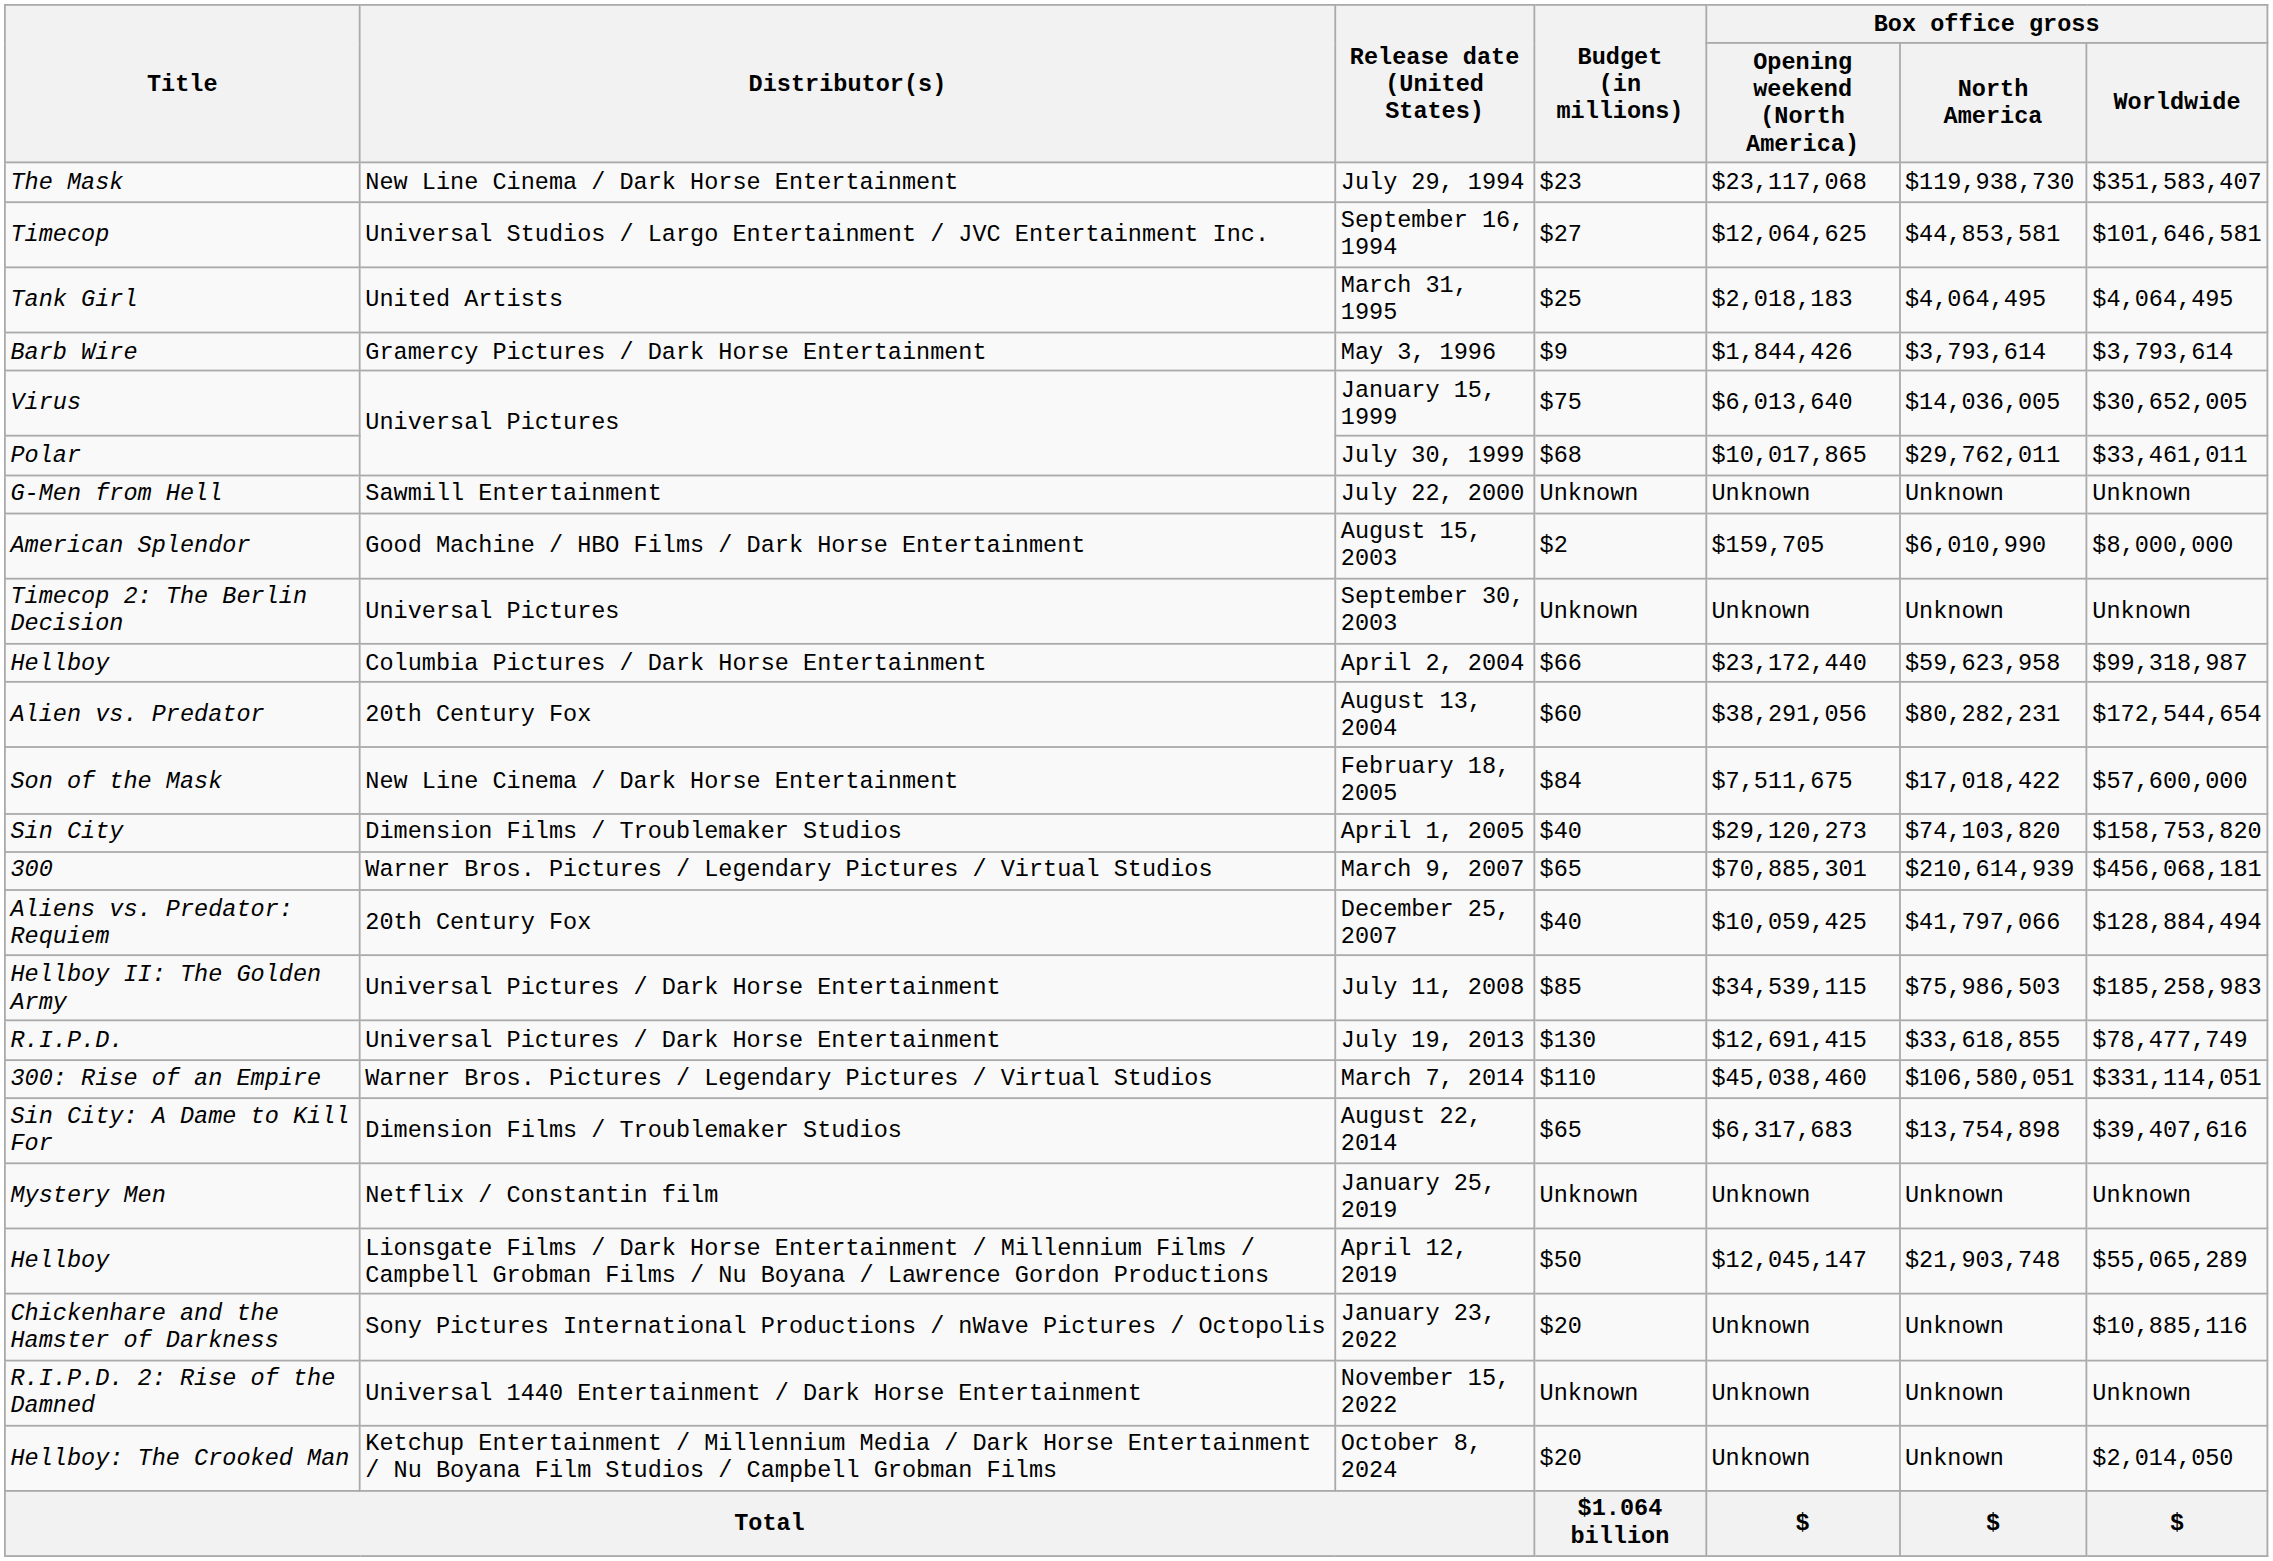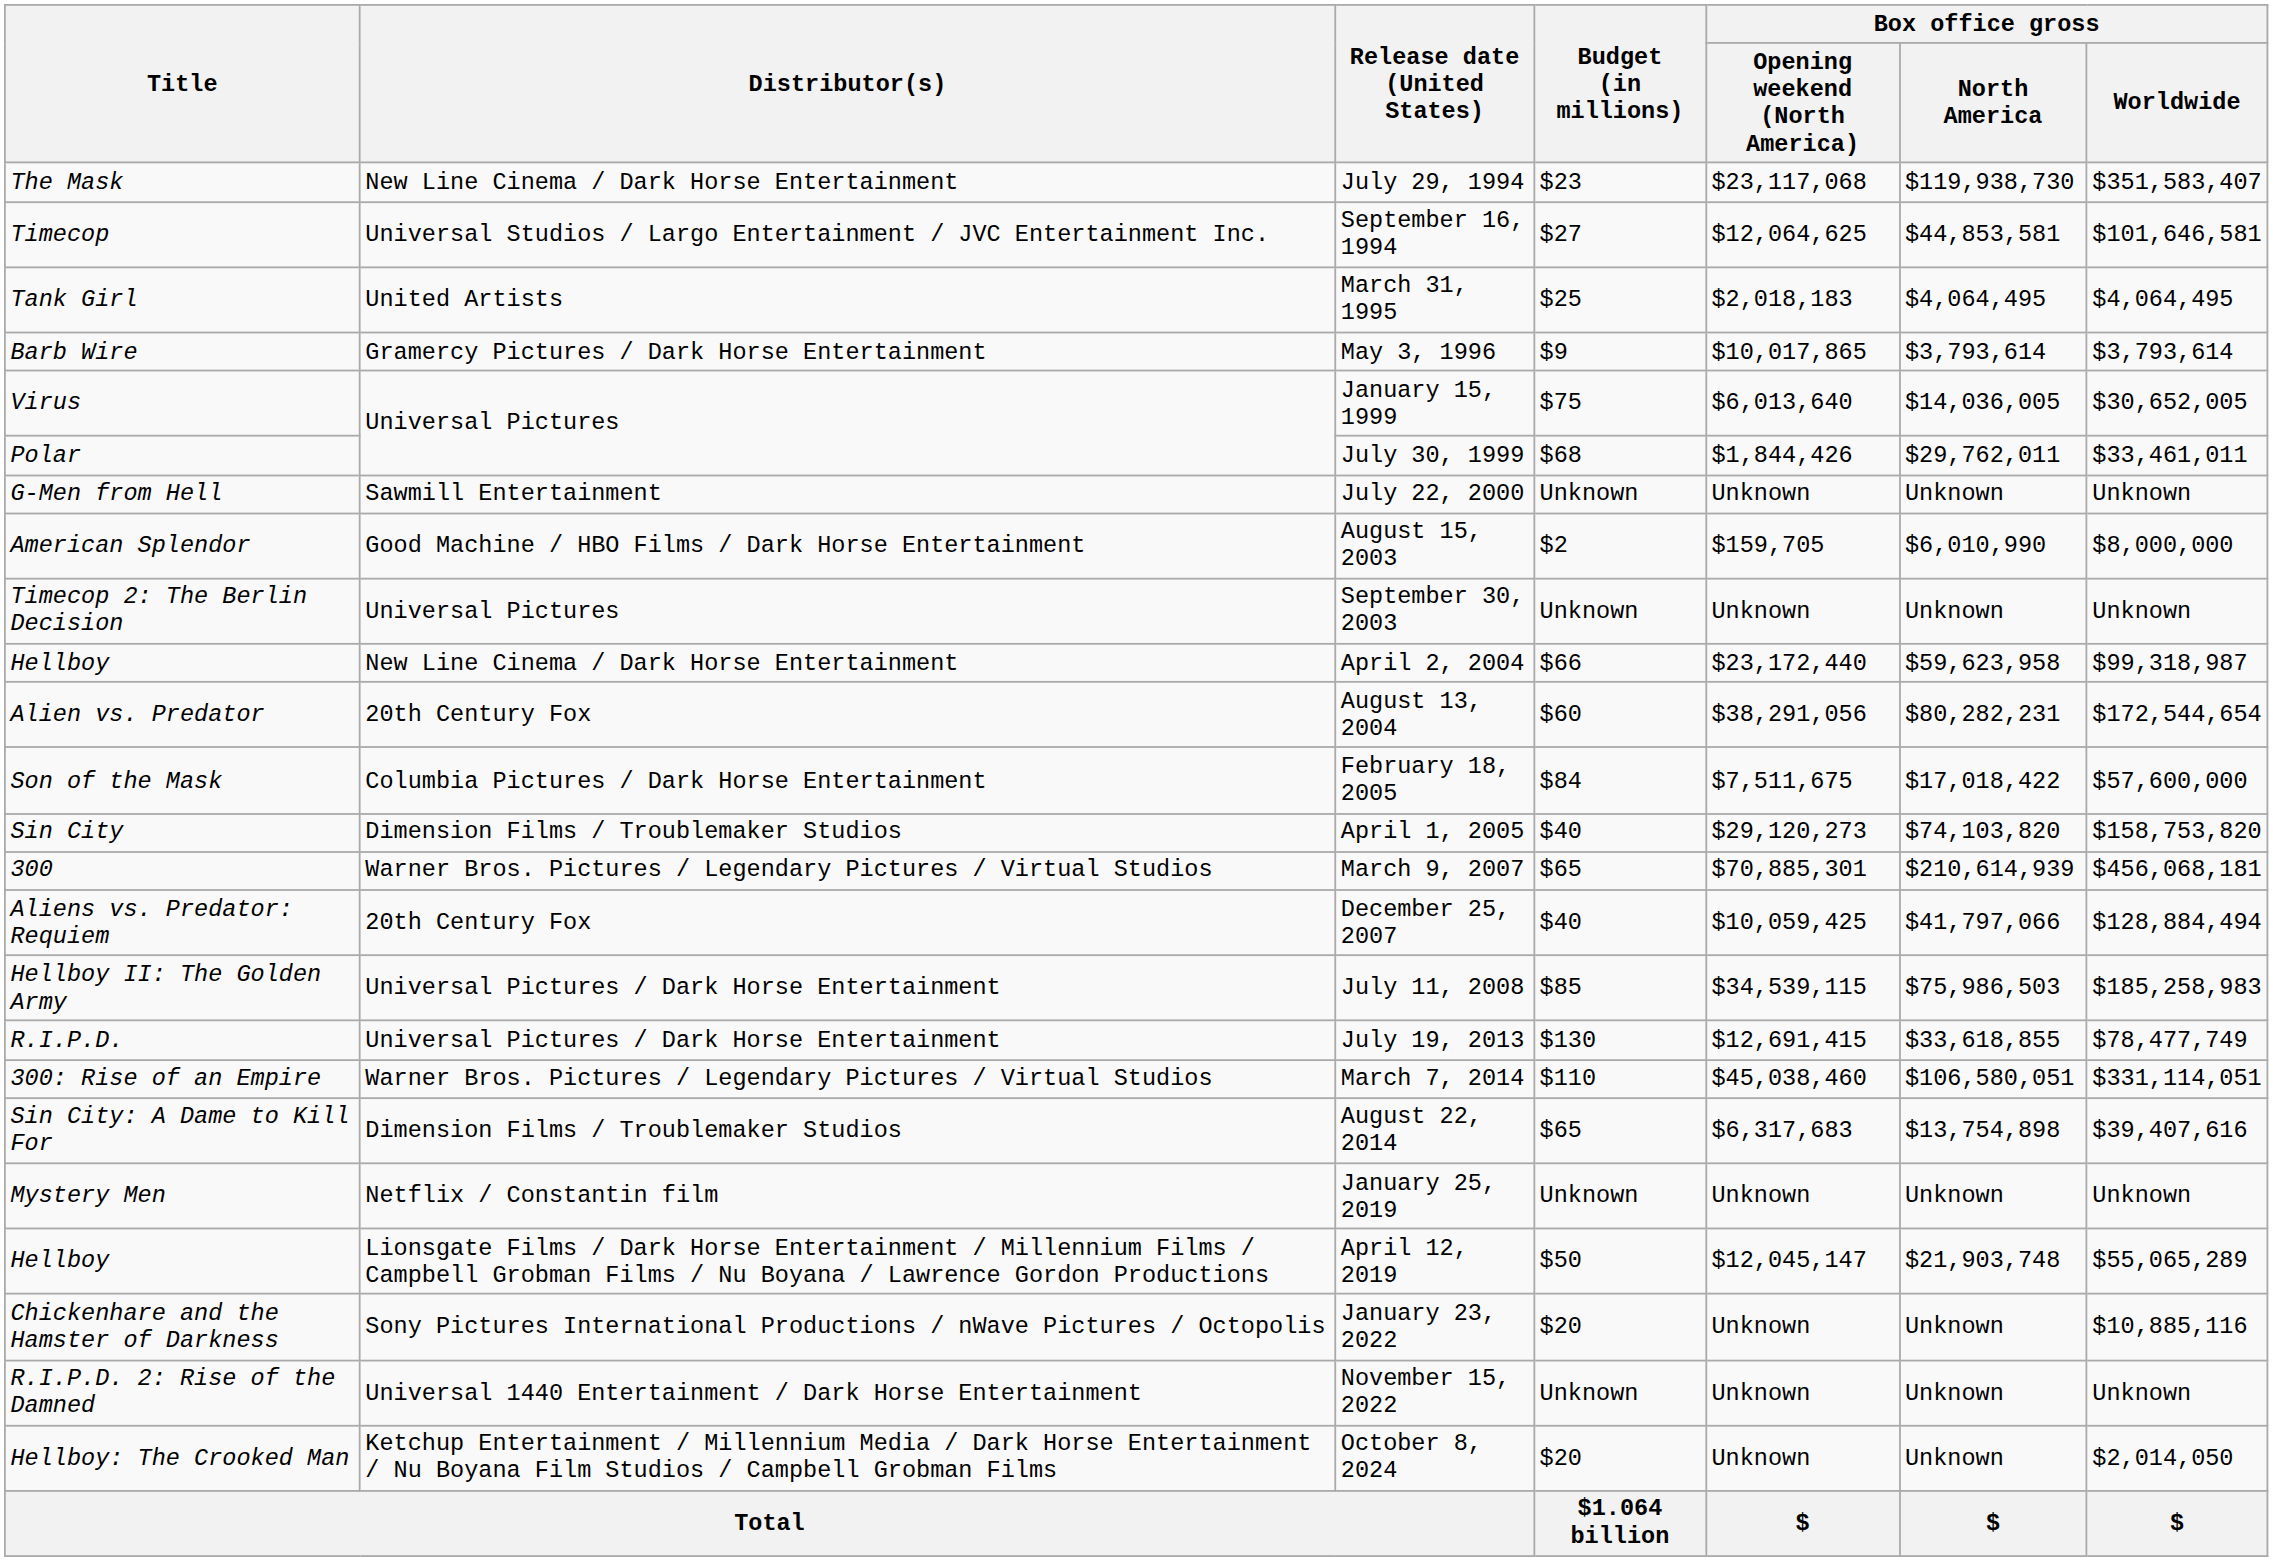 <table class="wikitable sortable">
 <tr>
 <th rowspan="2">Title</th>
 <th rowspan="2">Distributor(s)</th>
 <th rowspan="2">Release date <br>(United States)</th>
 <th rowspan="2">Budget <br>(in millions)</th>
 <th colspan="3">Box office gross</th>
 </tr>
 <tr>
 <th>Opening weekend <br>(North America)</th>
 <th>North America</th>
 <th>Worldwide</th>
 </tr>
 <tr>
 <td><em>The Mask</em></td>
 <td>New Line Cinema / Dark Horse Entertainment</td>
 <td>July 29, 1994</td>
 <td>$23</td>
 <td>$23,117,068</td>
 <td>$119,938,730</td>
 <td>$351,583,407</td>
 </tr>
 <tr>
 <td><em>Timecop</em></td>
 <td>Universal Studios / Largo Entertainment / JVC Entertainment Inc.</td>
 <td>September 16, 1994</td>
 <td>$27</td>
 <td>$12,064,625</td>
 <td>$44,853,581</td>
 <td>$101,646,581</td>
 </tr>
 <tr>
 <td><em>Tank Girl</em></td>
 <td>United Artists</td>
 <td>March 31, 1995</td>
 <td>$25</td>
 <td>$2,018,183</td>
 <td>$4,064,495</td>
 <td>$4,064,495</td>
 </tr>
 <tr>
 <td><em>Barb Wire </em></td>
 <td>Gramercy Pictures / Dark Horse Entertainment</td>
 <td>May 3, 1996</td>
 <td>$9</td>
-<td>$1,844,426</td>
+<td>$10,017,865</td>
 <td>$3,793,614</td>
 <td>$3,793,614</td>
 </tr>
 <tr>
 <td><em>Virus</em></td>
 <td rowspan="2">Universal Pictures</td>
 <td>January 15, 1999</td>
 <td>$75</td>
 <td>$6,013,640</td>
 <td>$14,036,005</td>
 <td>$30,652,005</td>
 </tr>
 <tr>
 <td><em>Polar</em></td>
 <td>July 30, 1999</td>
 <td>$68</td>
-<td>$10,017,865</td>
+<td>$1,844,426</td>
 <td>$29,762,011</td>
 <td>$33,461,011</td>
 </tr>
 <tr>
 <td><em>G-Men from Hell</em></td>
 <td>Sawmill Entertainment</td>
 <td>July 22, 2000</td>
 <td>Unknown</td>
 <td>Unknown</td>
 <td>Unknown</td>
 <td>Unknown</td>
 </tr>
 <tr>
 <td><em>American Splendor</em></td>
 <td>Good Machine / HBO Films / Dark Horse Entertainment</td>
 <td>August 15, 2003</td>
 <td>$2</td>
 <td>$159,705</td>
 <td>$6,010,990</td>
 <td>$8,000,000</td>
 </tr>
 <tr>
 <td><em>Timecop 2: The Berlin Decision</em></td>
 <td>Universal Pictures</td>
 <td>September 30, 2003</td>
 <td>Unknown</td>
 <td>Unknown</td>
 <td>Unknown</td>
 <td>Unknown</td>
 </tr>
 <tr>
 <td><em>Hellboy</em></td>
-<td>Columbia Pictures / Dark Horse Entertainment</td>
+<td>New Line Cinema / Dark Horse Entertainment</td>
 <td>April 2, 2004</td>
 <td>$66</td>
 <td>$23,172,440</td>
 <td>$59,623,958</td>
 <td>$99,318,987</td>
 </tr>
 <tr>
 <td><em>Alien vs. Predator</em></td>
 <td>20th Century Fox</td>
 <td>August 13, 2004</td>
 <td>$60</td>
 <td>$38,291,056</td>
 <td>$80,282,231</td>
 <td>$172,544,654</td>
 </tr>
 <tr>
 <td><em>Son of the Mask</em></td>
-<td>New Line Cinema / Dark Horse Entertainment</td>
+<td>Columbia Pictures / Dark Horse Entertainment</td>
 <td>February 18, 2005</td>
 <td>$84</td>
 <td>$7,511,675</td>
 <td>$17,018,422</td>
 <td>$57,600,000</td>
 </tr>
 <tr>
 <td><em>Sin City</em></td>
 <td>Dimension Films / Troublemaker Studios</td>
 <td>April 1, 2005</td>
 <td>$40</td>
 <td>$29,120,273</td>
 <td>$74,103,820</td>
 <td>$158,753,820</td>
 </tr>
 <tr>
 <td><em>300</em></td>
 <td>Warner Bros. Pictures / Legendary Pictures / Virtual Studios</td>
 <td>March 9, 2007</td>
 <td>$65</td>
 <td>$70,885,301</td>
 <td>$210,614,939</td>
 <td>$456,068,181</td>
 </tr>
 <tr>
 <td><em>Aliens vs. Predator: Requiem</em></td>
 <td>20th Century Fox</td>
 <td>December 25, 2007</td>
 <td>$40</td>
 <td>$10,059,425</td>
 <td>$41,797,066</td>
 <td>$128,884,494</td>
 </tr>
 <tr>
 <td><em>Hellboy II: The Golden Army</em></td>
 <td>Universal Pictures / Dark Horse Entertainment</td>
 <td>July 11, 2008</td>
 <td>$85</td>
 <td>$34,539,115</td>
 <td>$75,986,503</td>
 <td>$185,258,983</td>
 </tr>
 <tr>
 <td><em>R.I.P.D.</em></td>
 <td>Universal Pictures / Dark Horse Entertainment</td>
 <td>July 19, 2013</td>
 <td>$130</td>
 <td>$12,691,415</td>
 <td>$33,618,855</td>
 <td>$78,477,749</td>
 </tr>
 <tr>
 <td><em>300: Rise of an Empire</em></td>
 <td>Warner Bros. Pictures / Legendary Pictures / Virtual Studios</td>
 <td>March 7, 2014</td>
 <td>$110</td>
 <td>$45,038,460</td>
 <td>$106,580,051</td>
 <td>$331,114,051</td>
 </tr>
 <tr>
 <td><em>Sin City: A Dame to Kill For</em></td>
 <td>Dimension Films / Troublemaker Studios</td>
 <td>August 22, 2014</td>
 <td>$65</td>
 <td>$6,317,683</td>
 <td>$13,754,898</td>
 <td>$39,407,616</td>
 </tr>
 <tr>
 <td><em>Mystery Men</em></td>
 <td>Netflix / Constantin film</td>
 <td>January 25, 2019</td>
 <td>Unknown</td>
 <td>Unknown</td>
 <td>Unknown</td>
 <td>Unknown</td>
 </tr>
 <tr>
 <td><em>Hellboy</em></td>
 <td>Lionsgate Films / Dark Horse Entertainment / Millennium Films / Campbell Grobman Films / Nu Boyana / Lawrence Gordon Productions</td>
 <td>April 12, 2019</td>
 <td>$50</td>
 <td>$12,045,147</td>
 <td>$21,903,748</td>
 <td>$55,065,289</td>
 </tr>
 <tr>
 <td><em>Chickenhare and the Hamster of Darkness</em></td>
 <td>Sony Pictures International Productions / nWave Pictures / Octopolis</td>
 <td>January 23, 2022</td>
 <td>$20</td>
 <td>Unknown</td>
 <td>Unknown</td>
 <td>$10,885,116</td>
 </tr>
 <tr>
 <td><em>R.I.P.D. 2: Rise of the Damned</em></td>
 <td>Universal 1440 Entertainment / Dark Horse Entertainment</td>
 <td>November 15, 2022</td>
 <td>Unknown</td>
 <td>Unknown</td>
 <td>Unknown</td>
 <td>Unknown</td>
 </tr>
 <tr>
 <td><em>Hellboy: The Crooked Man</em></td>
 <td>Ketchup Entertainment / Millennium Media / Dark Horse Entertainment / Nu Boyana Film Studios / Campbell Grobman Films</td>
 <td>October 8, 2024</td>
 <td>$20</td>
 <td>Unknown</td>
 <td>Unknown</td>
 <td>$2,014,050</td>
 </tr>
 <tr>
 <th class="unsortable" colspan="3">Total</th>
 <th>$1.064 billion</th>
 <th>$</th>
 <th>$</th>
 <th>$</th>
 </tr>
 </table>
